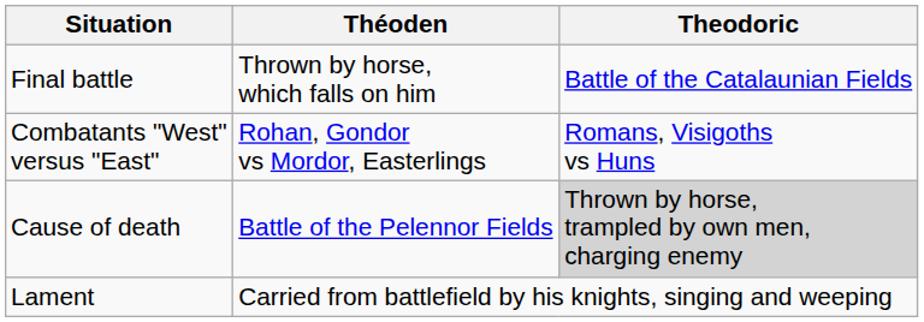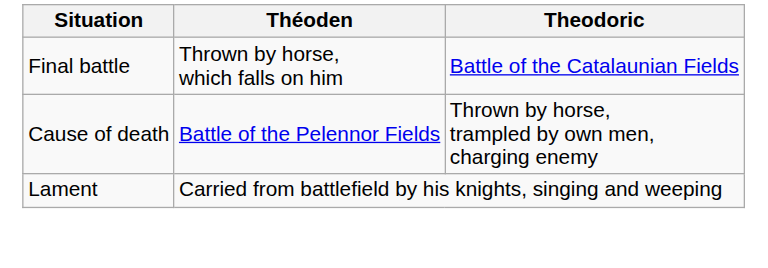 <table class="wikitable" style="margin-left: auto; margin-right: auto; border: none;">
 <tr>
 <th>Situation</th>
 <th>Théoden</th>
 <th>Theodoric</th>
 </tr>
 <tr>
 <td>Final battle</td>
 <td>Thrown by horse,<br>which falls on him</td>
 <td><a href='#'>Battle of the Catalaunian Fields</a></td>
 </tr>
 <tr>
-<td>Combatants "West"<br>versus "East"</td>
-<td><a href='#'>Rohan</a>, <a href='#'>Gondor</a><br>vs <a href='#'>Mordor</a>, Easterlings</td>
-<td><a href='#'>Romans</a>, <a href='#'>Visigoths</a><br>vs <a href='#'>Huns</a></td>
-</tr>
-<tr>
 <td>Cause of death</td>
 <td><a href='#'>Battle of the Pelennor Fields</a></td>
-<td style="background: lightgrey;">Thrown by horse,<br>trampled by own men,<br>charging enemy</td>
+<td>Thrown by horse,<br>trampled by own men,<br>charging enemy</td>
 </tr>
 <tr>
 <td>Lament</td>
 <td colspan="2">Carried from battlefield by his knights, singing and weeping</td>
 </tr>
 </table>
